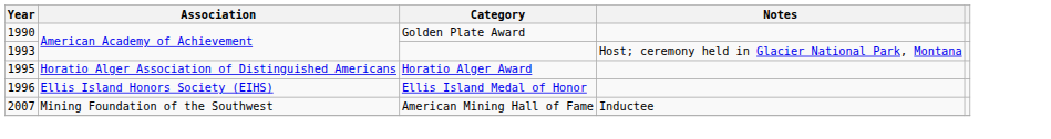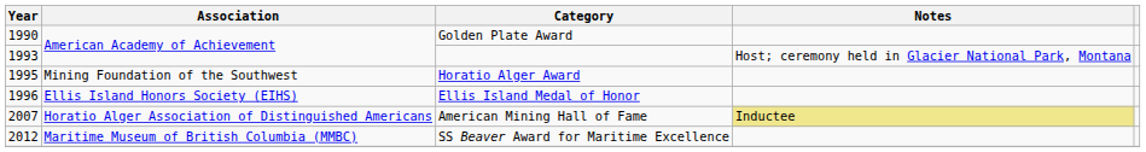 <table class="wikitable sortable plainrowheaders">
 <tr>
 <th scope="col">Year</th>
 <th scope="col">Association</th>
 <th scope="col">Category</th>
 <th scope="col" class="unsortable">Notes</th>
 <th scope="col" class="unsortable"></th>
 </tr>
 <tr>
 <td>1990</td>
 <td rowspan="2"><a href='#'>American Academy of Achievement</a></td>
 <td>Golden Plate Award</td>
 <td></td>
 <td style="text-align:center;"></td>
 </tr>
 <tr>
 <td>1993</td>
 <td></td>
 <td>Host; ceremony held in <a href='#'>Glacier National Park</a>, <a href='#'>Montana</a></td>
 <td style="text-align:center;"></td>
 </tr>
 <tr>
 <td>1995</td>
-<td><a href='#'>Horatio Alger Association of Distinguished Americans</a></td>
+<td>Mining Foundation of the Southwest</td>
 <td><a href='#'>Horatio Alger Award</a></td>
 <td></td>
 <td style="text-align:center;"></td>
 </tr>
 <tr>
 <td>1996</td>
 <td><a href='#'>Ellis Island Honors Society (EIHS)</a></td>
 <td><a href='#'>Ellis Island Medal of Honor</a></td>
 <td></td>
 <td style="text-align:center;"></td>
 </tr>
 <tr>
 <td>2007</td>
-<td>Mining Foundation of the Southwest</td>
+<td><a href='#'>Horatio Alger Association of Distinguished Americans</a></td>
 <td>American Mining Hall of Fame</td>
-<td>Inductee</td>
+<td style="background: khaki;">Inductee</td>
 <td style="text-align:center;"></td>
+</tr>
+<tr>
+<td>2012</td>
+<td><a href='#'>Maritime Museum of British Columbia (MMBC)</a></td>
+<td>SS <em>Beaver</em> Award for Maritime Excellence</td>
+<td></td>
+<td></td>
 </tr>
 <tr>
 </tr>
 </table>
